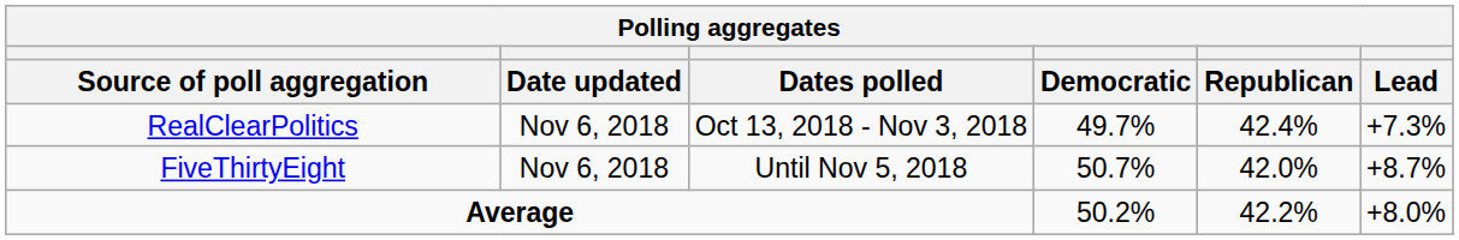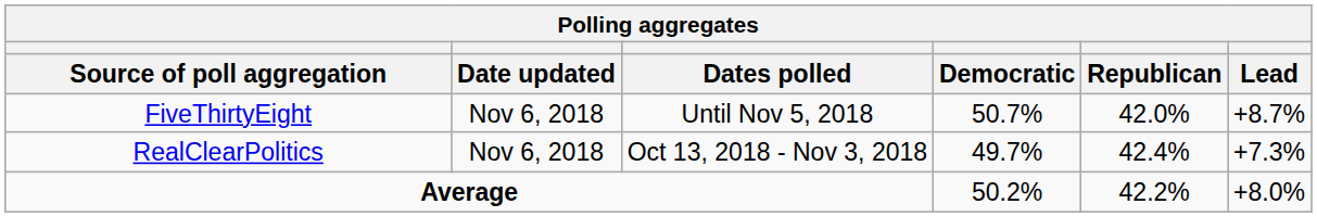 <table class="wikitable" style="font-size:90%;text-align:center;">
 <tr valign=bottom style="font-size:90%;">
 <th colspan="6">Polling aggregates</th>
 </tr>
 <tr>
 <th></th>
 <th></th>
 <th></th>
 <th></th>
 <th></th>
 <th></th>
 </tr>
 <tr>
 <th style="width:250px;">Source of poll aggregation</th>
 <th>Date updated</th>
 <th>Dates polled</th>
 <th>Democratic</th>
 <th>Republican</th>
 <th>Lead</th>
 </tr>
 <tr>
+<td><a href='#'>FiveThirtyEight</a></td>
+<td>Nov 6, 2018</td>
+<td>Until Nov 5, 2018</td>
+<td>50.7%</td>
+<td>42.0%</td>
+<td>+8.7%</td>
+</tr>
+<tr>
 <td><a href='#'>RealClearPolitics</a></td>
 <td>Nov 6, 2018</td>
 <td>Oct 13, 2018 - Nov 3, 2018</td>
 <td>49.7%</td>
 <td>42.4%</td>
 <td>+7.3%</td>
 </tr>
 <tr>
-<td><a href='#'>FiveThirtyEight</a></td>
-<td>Nov 6, 2018</td>
-<td>Until Nov 5, 2018</td>
-<td>50.7%</td>
-<td>42.0%</td>
-<td>+8.7%</td>
-</tr>
-<tr>
 <td colspan="3"><strong>Average</strong></td>
 <td>50.2%</td>
 <td>42.2%</td>
 <td>+8.0%</td>
 </tr>
 </table>
